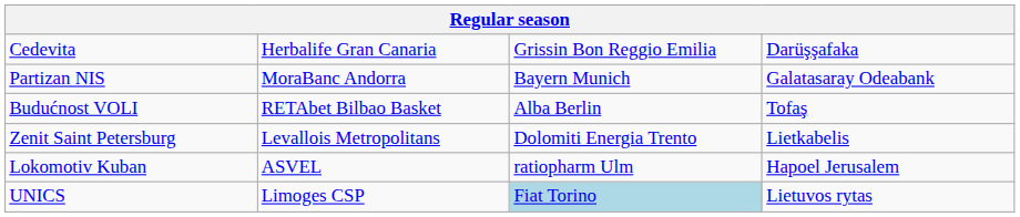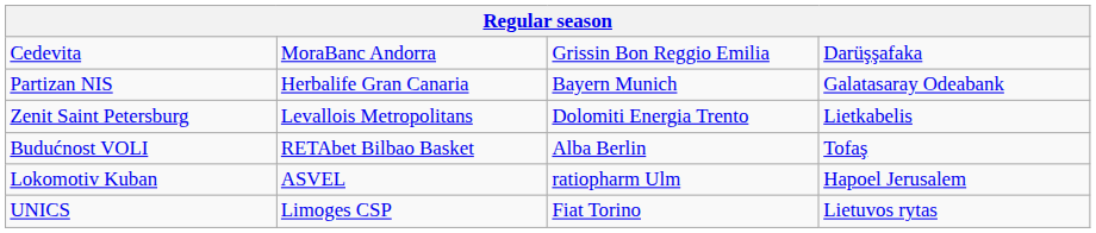 <table class="wikitable" style="white-space: nowrap;">
 <tr>
 <th colspan=4><a href='#'>Regular season</a></th>
 </tr>
 <tr>
 <td width=210> <a href='#'>Cedevita</a> </td>
-<td width=210> <a href='#'>Herbalife Gran Canaria</a> </td>
+<td width=210> <a href='#'>MoraBanc Andorra</a> </td>
 <td width=210> <a href='#'>Grissin Bon Reggio Emilia</a> </td>
 <td width=210> <a href='#'>Darüşşafaka</a> </td>
 </tr>
 <tr>
 <td width=210> <a href='#'>Partizan NIS</a> </td>
-<td width=210> <a href='#'>MoraBanc Andorra</a> </td>
+<td width=210> <a href='#'>Herbalife Gran Canaria</a> </td>
 <td width=210> <a href='#'>Bayern Munich</a> </td>
 <td width=210> <a href='#'>Galatasaray Odeabank</a> </td>
+</tr>
+<tr>
+<td width=210> <a href='#'>Zenit Saint Petersburg</a> </td>
+<td width=210> <a href='#'>Levallois Metropolitans</a> </td>
+<td width=210> <a href='#'>Dolomiti Energia Trento</a> </td>
+<td width=210> <a href='#'>Lietkabelis</a> </td>
 </tr>
 <tr>
 <td width=210> <a href='#'>Budućnost VOLI</a> </td>
 <td width=210> <a href='#'>RETAbet Bilbao Basket</a> </td>
 <td width=210> <a href='#'>Alba Berlin</a> </td>
 <td width=210> <a href='#'>Tofaş</a> </td>
-</tr>
-<tr>
-<td width=210> <a href='#'>Zenit Saint Petersburg</a> </td>
-<td width=210> <a href='#'>Levallois Metropolitans</a> </td>
-<td width=210> <a href='#'>Dolomiti Energia Trento</a> </td>
-<td width=210> <a href='#'>Lietkabelis</a> </td>
 </tr>
 <tr>
 <td width=210> <a href='#'>Lokomotiv Kuban</a> </td>
 <td width=210> <a href='#'>ASVEL</a> </td>
 <td width=210> <a href='#'>ratiopharm Ulm</a> </td>
 <td width=210> <a href='#'>Hapoel Jerusalem</a> </td>
 </tr>
 <tr>
 <td width=210> <a href='#'>UNICS</a> </td>
 <td width=210> <a href='#'>Limoges CSP</a> </td>
-<td width=210 style="background: lightblue;"> <a href='#'>Fiat Torino</a> </td>
+<td width=210> <a href='#'>Fiat Torino</a> </td>
 <td width=210> <a href='#'>Lietuvos rytas</a> </td>
 </tr>
 </table>
